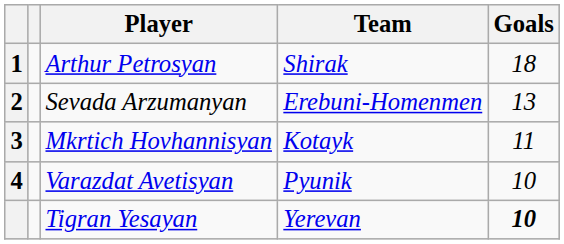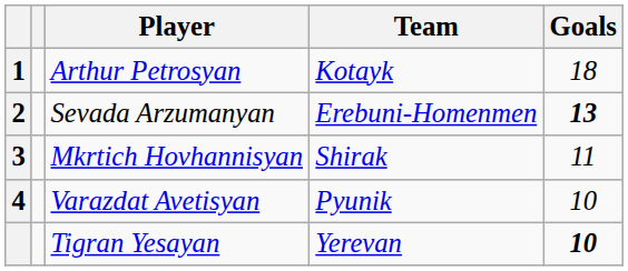 <table class="wikitable">
 <tr>
 <th></th>
 <th></th>
 <th>Player</th>
 <th>Team</th>
 <th>Goals</th>
 </tr>
 <tr>
 <th>1</th>
 <td></td>
 <td><em><a href='#'>Arthur Petrosyan</a></em></td>
-<td><em><a href='#'>Shirak</a></em></td>
+<td><em><a href='#'>Kotayk</a></em></td>
 <td align=center><em>18</em></td>
 </tr>
 <tr>
 <th>2</th>
 <td></td>
 <td><em>Sevada Arzumanyan</em></td>
 <td><em><a href='#'>Erebuni-Homenmen</a></em></td>
-<td align=center><em>13</em></td>
+<td align=center><strong><em>13</em></strong></td>
 </tr>
 <tr>
 <th>3</th>
 <td></td>
 <td><em><a href='#'>Mkrtich Hovhannisyan</a></em></td>
-<td><em><a href='#'>Kotayk</a></em></td>
+<td><em><a href='#'>Shirak</a></em></td>
 <td align=center><em>11</em></td>
 </tr>
 <tr>
 <th>4</th>
 <td></td>
 <td><em><a href='#'>Varazdat Avetisyan</a></em></td>
 <td><em><a href='#'>Pyunik</a></em></td>
 <td align=center><em>10</em></td>
 </tr>
 <tr>
 <th></th>
 <td></td>
 <td><em><a href='#'>Tigran Yesayan</a></em></td>
 <td><em><a href='#'>Yerevan</a></em></td>
 <td align=center><strong><em>10</em></strong></td>
 </tr>
 </table>
